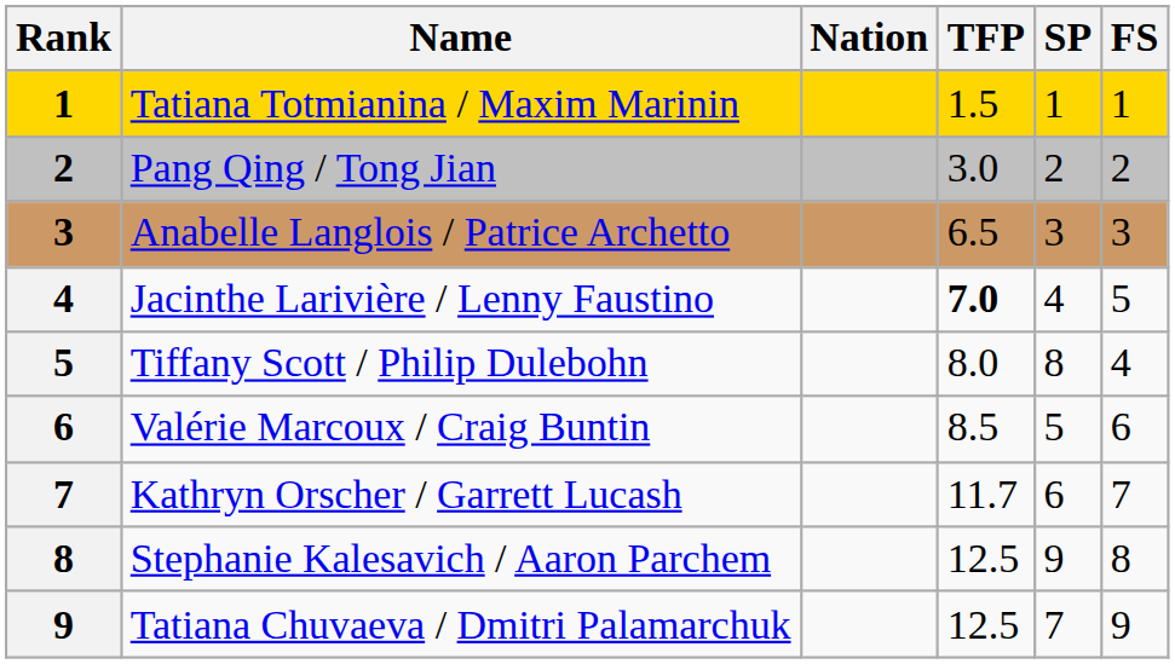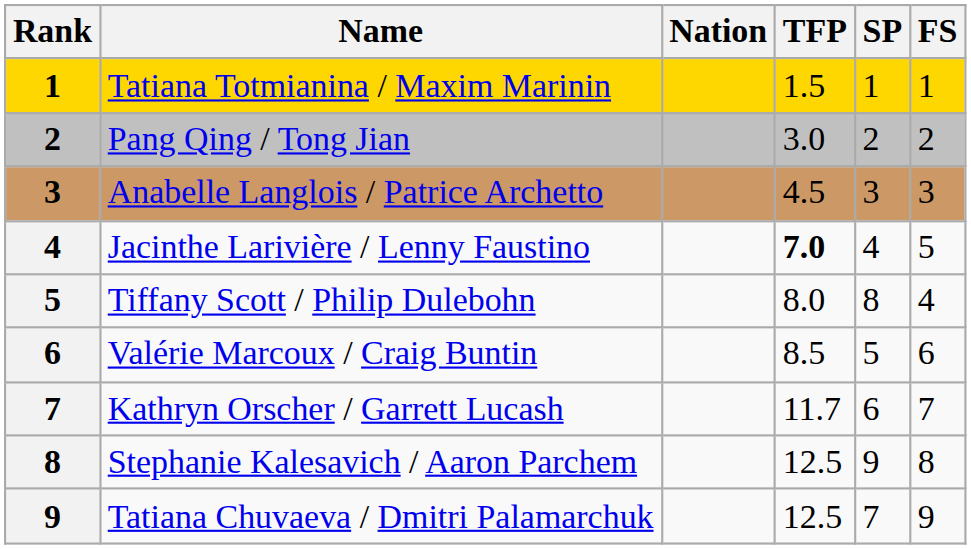 <table class="wikitable">
 <tr>
 <th>Rank</th>
 <th>Name</th>
 <th>Nation</th>
 <th>TFP</th>
 <th>SP</th>
 <th>FS</th>
 </tr>
 <tr bgcolor="gold">
 <td align="center"><strong>1</strong></td>
 <td><a href='#'>Tatiana Totmianina</a> / <a href='#'>Maxim Marinin</a></td>
 <td></td>
 <td>1.5</td>
 <td>1</td>
 <td>1</td>
 </tr>
 <tr bgcolor="silver">
 <td align="center"><strong>2</strong></td>
 <td><a href='#'>Pang Qing</a> / <a href='#'>Tong Jian</a></td>
 <td></td>
 <td>3.0</td>
 <td>2</td>
 <td>2</td>
 </tr>
 <tr bgcolor="cc9966">
 <td align="center"><strong>3</strong></td>
 <td><a href='#'>Anabelle Langlois</a> / <a href='#'>Patrice Archetto</a></td>
 <td></td>
-<td>6.5</td>
+<td>4.5</td>
 <td>3</td>
 <td>3</td>
 </tr>
 <tr>
 <th>4</th>
 <td><a href='#'>Jacinthe Larivière</a> / <a href='#'>Lenny Faustino</a></td>
 <td></td>
 <td><strong>7.0</strong></td>
 <td>4</td>
 <td>5</td>
 </tr>
 <tr>
 <th>5</th>
 <td><a href='#'>Tiffany Scott</a> / <a href='#'>Philip Dulebohn</a></td>
 <td></td>
 <td>8.0</td>
 <td>8</td>
 <td>4</td>
 </tr>
 <tr>
 <th>6</th>
 <td><a href='#'>Valérie Marcoux</a> / <a href='#'>Craig Buntin</a></td>
 <td></td>
 <td>8.5</td>
 <td>5</td>
 <td>6</td>
 </tr>
 <tr>
 <th>7</th>
 <td><a href='#'>Kathryn Orscher</a> / <a href='#'>Garrett Lucash</a></td>
 <td></td>
 <td>11.7</td>
 <td>6</td>
 <td>7</td>
 </tr>
 <tr>
 <th>8</th>
 <td><a href='#'>Stephanie Kalesavich</a> / <a href='#'>Aaron Parchem</a></td>
 <td></td>
 <td>12.5</td>
 <td>9</td>
 <td>8</td>
 </tr>
 <tr>
 <th>9</th>
 <td><a href='#'>Tatiana Chuvaeva</a> / <a href='#'>Dmitri Palamarchuk</a></td>
 <td></td>
 <td>12.5</td>
 <td>7</td>
 <td>9</td>
 </tr>
 </table>
